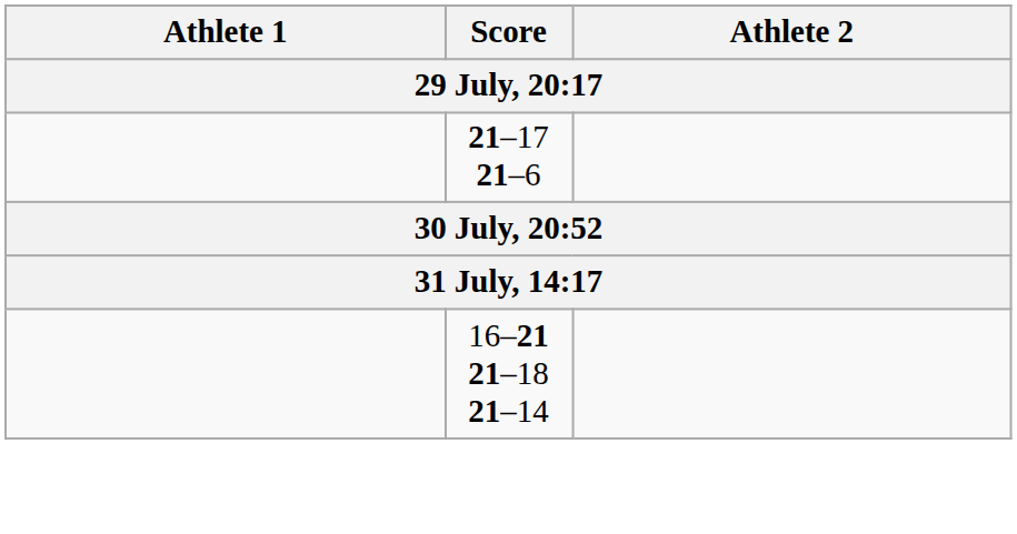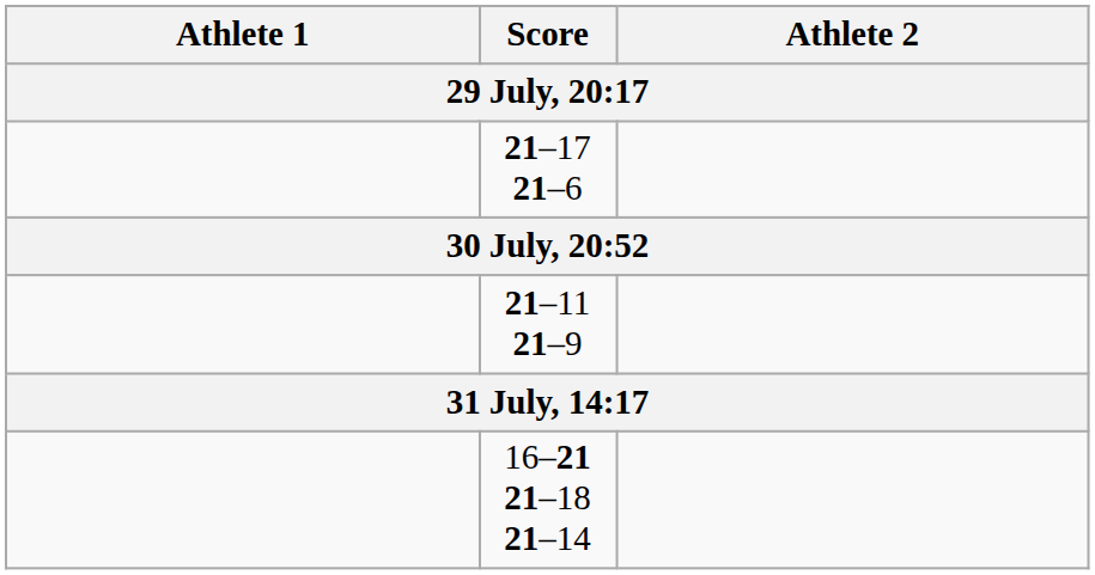 <table class="wikitable" style="text-align: center; font-size:90% ">
 <tr>
 <th align="right" width="190">Athlete 1</th>
 <th width="50">Score</th>
 <th align="left" width="190">Athlete 2</th>
 </tr>
 <tr>
 <th colspan=3>29 July, 20:17</th>
 </tr>
 <tr>
 <td align=right><strong></strong></td>
 <td align=center><strong>21</strong>–17<br><strong>21</strong>–6</td>
 <td align=left></td>
 </tr>
 <tr>
 <th colspan=3>30 July, 20:52</th>
 </tr>
 <tr>
+<td align=right><strong></strong></td>
+<td align=center><strong>21</strong>–11<br><strong>21</strong>–9</td>
+<td align=left></td>
+</tr>
+<tr>
 <th colspan=3>31 July, 14:17</th>
 </tr>
 <tr>
 <td align=right><strong></strong></td>
 <td align=center>16–<strong>21</strong><br><strong>21</strong>–18<br><strong>21</strong>–14</td>
 <td align=left></td>
 </tr>
 </table>
